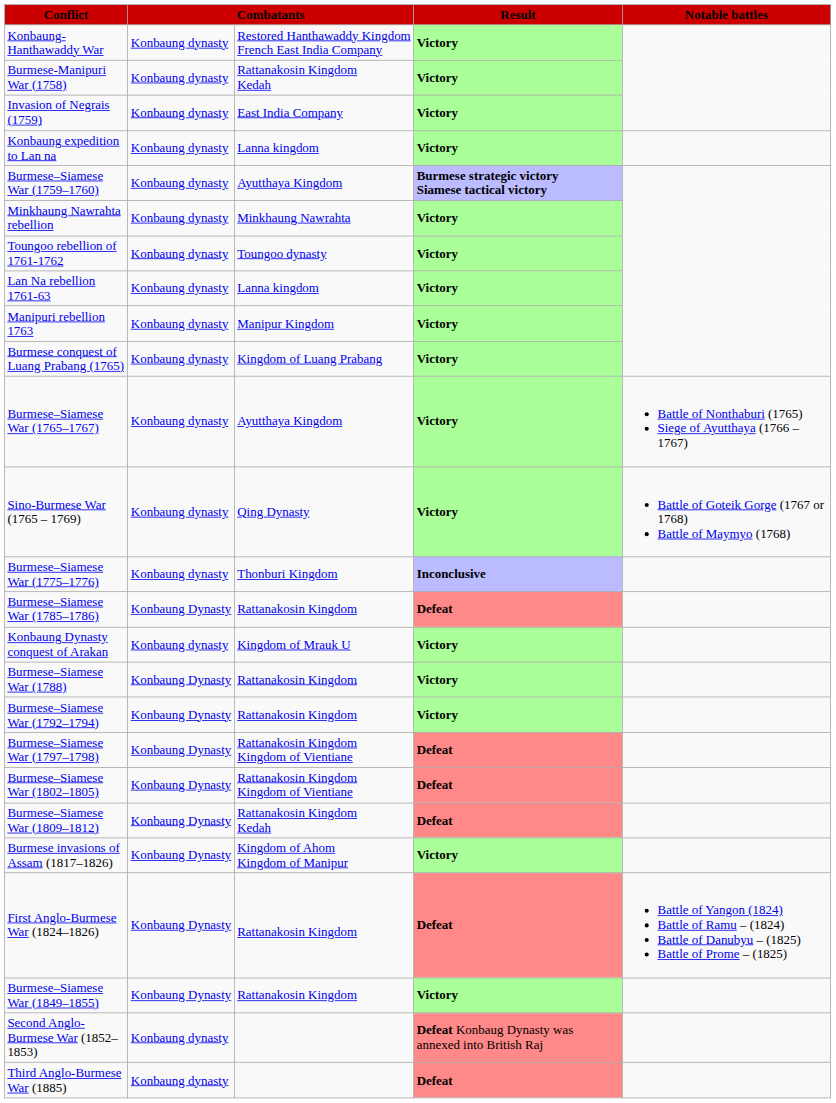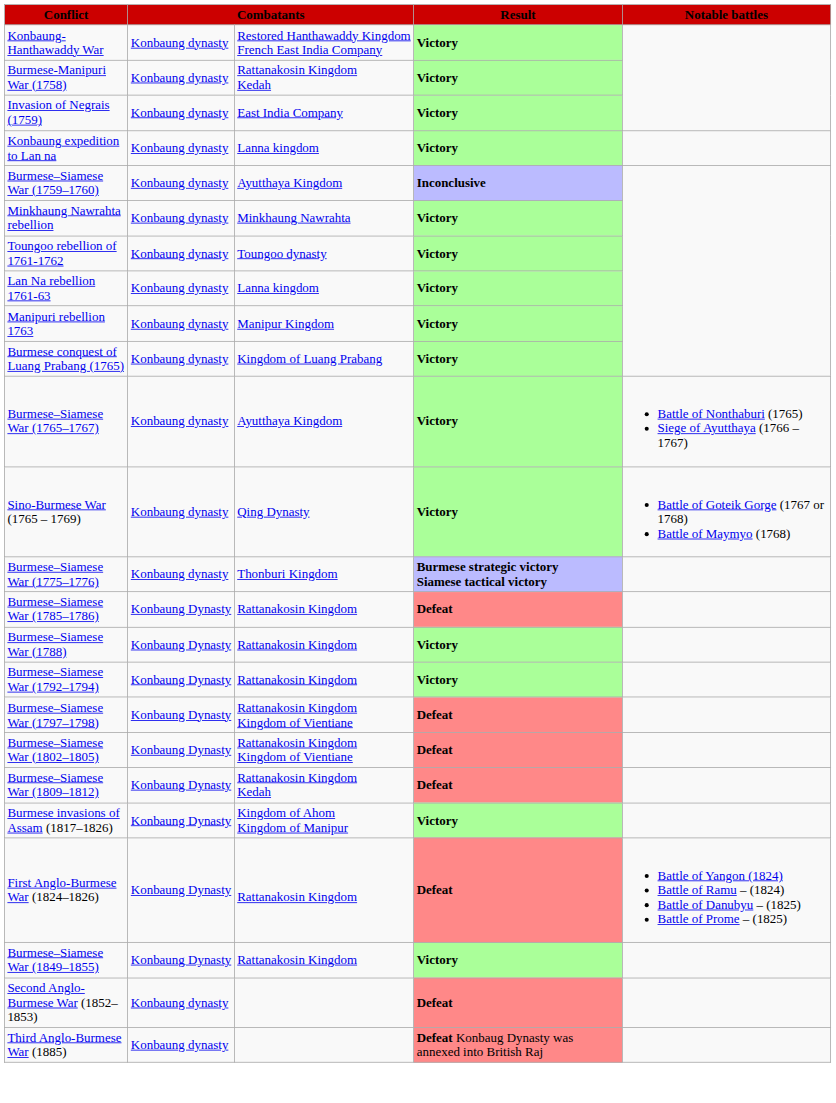 <table class="wikitable">
 <tr>
 <th style="background:#CC0000" width="145"><span>Conflict</span></th>
 <th style="background:#CC0000" width="290" colspan="2"><span>Combatants</span></th>
 <th style="background:#CC0000" width="250"><span>Result</span></th>
 <th style="background:#CC0000" width="250"><span>Notable battles</span></th>
 </tr>
 <tr>
 <td><a href='#'>Konbaung-Hanthawaddy War</a></td>
 <td> <a href='#'>Konbaung dynasty</a></td>
 <td> <a href='#'>Restored Hanthawaddy Kingdom</a><br> <a href='#'>French East India Company</a></td>
 <td style="background:#AF9"><strong>Victory</strong></td>
 </tr>
 <tr>
 <td><a href='#'>Burmese-Manipuri War (1758)</a></td>
 <td> <a href='#'>Konbaung dynasty</a></td>
 <td> <a href='#'>Rattanakosin Kingdom</a><br> <a href='#'>Kedah</a></td>
 <td style="background:#AF9"><strong>Victory</strong></td>
 </tr>
 <tr>
 <td><a href='#'>Invasion of Negrais (1759)</a></td>
 <td> <a href='#'>Konbaung dynasty</a></td>
 <td> <a href='#'>East India Company</a></td>
 <td style="background:#AF9"><strong>Victory</strong></td>
 </tr>
 <tr>
 <td><a href='#'>Konbaung expedition to Lan na</a></td>
 <td> <a href='#'>Konbaung dynasty</a></td>
 <td> <a href='#'>Lanna kingdom</a></td>
 <td style="background:#AF9"><strong>Victory</strong></td>
 <td></td>
 </tr>
 <tr>
 <td><a href='#'>Burmese–Siamese War (1759–1760)</a></td>
 <td> <a href='#'>Konbaung dynasty</a></td>
 <td> <a href='#'>Ayutthaya Kingdom</a></td>
-<td style="background:#BBf"><strong>Burmese strategic victory</strong><br><strong>Siamese tactical victory</strong></td>
+<td style="background:#BBf"><strong>Inconclusive</strong></td>
 </tr>
 <tr>
 <td><a href='#'>Minkhaung Nawrahta rebellion</a></td>
 <td> <a href='#'>Konbaung dynasty</a></td>
 <td><a href='#'>Minkhaung Nawrahta</a></td>
 <td style="background:#AF9"><strong>Victory</strong></td>
 </tr>
 <tr>
 <td><a href='#'>Toungoo rebellion of 1761-1762</a></td>
 <td> <a href='#'>Konbaung dynasty</a></td>
 <td> <a href='#'>Toungoo dynasty</a></td>
 <td style="background:#AF9"><strong>Victory</strong></td>
 </tr>
 <tr>
 <td><a href='#'>Lan Na rebellion 1761-63</a></td>
 <td> <a href='#'>Konbaung dynasty</a></td>
 <td> <a href='#'>Lanna kingdom</a></td>
 <td style="background:#AF9"><strong>Victory</strong></td>
 </tr>
 <tr>
 <td><a href='#'>Manipuri rebellion 1763</a></td>
 <td> <a href='#'>Konbaung dynasty</a></td>
 <td><a href='#'>Manipur Kingdom</a></td>
 <td style="background:#AF9"><strong>Victory</strong></td>
 </tr>
 <tr>
 <td><a href='#'>Burmese conquest of Luang Prabang (1765)</a></td>
 <td> <a href='#'>Konbaung dynasty</a></td>
 <td> <a href='#'>Kingdom of Luang Prabang </a></td>
 <td style="background:#AF9"><strong>Victory</strong></td>
 </tr>
 <tr>
 <td><a href='#'>Burmese–Siamese War (1765–1767)</a></td>
 <td> <a href='#'>Konbaung dynasty</a></td>
 <td> <a href='#'>Ayutthaya Kingdom</a></td>
 <td style="background:#AF9"><strong>Victory</strong></td>
 <td><br><ul><li><a href='#'>Battle of Nonthaburi</a> (1765)</li><li><a href='#'>Siege of Ayutthaya</a> (1766 – 1767)</li></ul></td>
 </tr>
 <tr>
 <td><a href='#'>Sino-Burmese War</a> (1765 – 1769)</td>
 <td> <a href='#'>Konbaung dynasty</a></td>
 <td> <a href='#'>Qing Dynasty</a></td>
 <td style="background:#AF9"><strong>Victory</strong></td>
 <td><br><ul><li><a href='#'>Battle of Goteik Gorge</a> (1767 or 1768)</li><li><a href='#'>Battle of Maymyo</a> (1768)</li></ul></td>
 </tr>
 <tr>
 <td><a href='#'>Burmese–Siamese War (1775–1776)</a></td>
 <td> <a href='#'>Konbaung dynasty</a></td>
 <td> <a href='#'>Thonburi Kingdom</a></td>
-<td style="background:#BBf"><strong>Inconclusive</strong></td>
+<td style="background:#BBf"><strong>Burmese strategic victory</strong><br><strong>Siamese tactical victory</strong></td>
 <td></td>
 </tr>
 <tr>
 <td><a href='#'>Burmese–Siamese War (1785–1786)</a></td>
 <td> <a href='#'>Konbaung Dynasty</a></td>
 <td> <a href='#'>Rattanakosin Kingdom</a></td>
 <td style="background:#F88"><strong>Defeat</strong></td>
-<td></td>
-</tr>
-<tr>
-<td><a href='#'>Konbaung Dynasty conquest of Arakan</a></td>
-<td> <a href='#'>Konbaung dynasty</a></td>
-<td><a href='#'>Kingdom of Mrauk U</a></td>
-<td style="background:#AF9"><strong>Victory</strong></td>
 <td></td>
 </tr>
 <tr>
 <td><a href='#'>Burmese–Siamese War (1788)</a></td>
 <td> <a href='#'>Konbaung Dynasty</a></td>
 <td> <a href='#'>Rattanakosin Kingdom</a></td>
 <td style="background:#AF9"><strong>Victory</strong></td>
 <td></td>
 </tr>
 <tr>
 <td><a href='#'>Burmese–Siamese War (1792–1794)</a></td>
 <td> <a href='#'>Konbaung Dynasty</a></td>
 <td> <a href='#'>Rattanakosin Kingdom</a></td>
 <td style="background:#AF9"><strong>Victory</strong></td>
 <td></td>
 </tr>
 <tr>
 <td><a href='#'>Burmese–Siamese War (1797–1798)</a></td>
 <td> <a href='#'>Konbaung Dynasty</a></td>
 <td> <a href='#'>Rattanakosin Kingdom</a><br> <a href='#'>Kingdom of Vientiane</a></td>
 <td style="background:#F88"><strong>Defeat</strong></td>
 <td></td>
 </tr>
 <tr>
 <td><a href='#'>Burmese–Siamese War (1802–1805)</a></td>
 <td> <a href='#'>Konbaung Dynasty</a></td>
 <td> <a href='#'>Rattanakosin Kingdom</a><br> <a href='#'>Kingdom of Vientiane</a></td>
 <td style="background:#F88"><strong>Defeat</strong></td>
 <td></td>
 </tr>
 <tr>
 <td><a href='#'>Burmese–Siamese War (1809–1812)</a></td>
 <td> <a href='#'>Konbaung Dynasty</a></td>
 <td> <a href='#'>Rattanakosin Kingdom</a><br> <a href='#'>Kedah</a></td>
 <td style="background:#F88"><strong>Defeat</strong></td>
 <td></td>
 </tr>
 <tr>
 <td><a href='#'>Burmese invasions of Assam</a> (1817–1826)</td>
 <td> <a href='#'>Konbaung Dynasty</a></td>
 <td> <a href='#'>Kingdom of Ahom</a> <br>  <a href='#'>Kingdom of Manipur</a></td>
 <td style="background:#AF9"><strong>Victory</strong></td>
 <td></td>
 </tr>
 <tr>
 <td><a href='#'>First Anglo-Burmese War</a> (1824–1826)</td>
 <td> <a href='#'>Konbaung Dynasty</a></td>
 <td><br> <a href='#'>Rattanakosin Kingdom</a></td>
 <td style="background:#F88"><strong>Defeat</strong></td>
 <td><br><ul><li><a href='#'>Battle of Yangon (1824)</a></li><li><a href='#'>Battle of Ramu</a> – (1824)</li><li><a href='#'>Battle of Danubyu</a> – (1825)</li><li><a href='#'>Battle of Prome</a> – (1825)</li></ul></td>
 </tr>
 <tr>
 <td><a href='#'>Burmese–Siamese War (1849–1855)</a></td>
 <td> <a href='#'>Konbaung Dynasty</a></td>
 <td> <a href='#'>Rattanakosin Kingdom</a></td>
 <td style="background:#AF9"><strong>Victory</strong></td>
 <td></td>
 </tr>
 <tr>
 <td><a href='#'>Second Anglo-Burmese War</a> (1852–1853)</td>
 <td> <a href='#'>Konbaung dynasty</a></td>
 <td></td>
-<td style="background:#F88"><strong>Defeat</strong> Konbaug Dynasty was annexed into British Raj</td>
+<td style="background:#F88"><strong>Defeat</strong></td>
 <td></td>
 </tr>
 <tr>
 <td><a href='#'>Third Anglo-Burmese War</a> (1885)</td>
 <td> <a href='#'>Konbaung dynasty</a></td>
 <td></td>
-<td style="background:#F88"><strong>Defeat</strong></td>
+<td style="background:#F88"><strong>Defeat</strong> Konbaug Dynasty was annexed into British Raj</td>
 </tr>
 </table>
